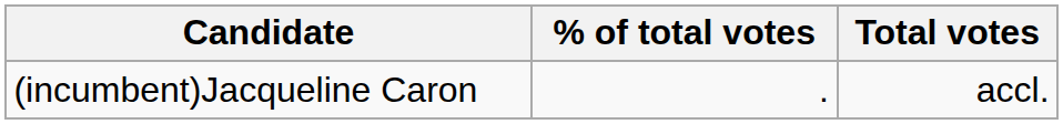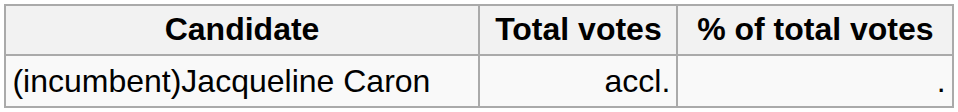 <table class="wikitable" width="475">
 <tr>
 <th align="left">Candidate</th>
+<th align="right">Total votes</th>
 <th align="right">% of total votes</th>
-<th align="right">Total votes</th>
 </tr>
 <tr>
 <td align="left">(incumbent)Jacqueline Caron</td>
+<td align="right">accl.</td>
 <td align="right">.</td>
-<td align="right">accl.</td>
 </tr>
 </table>
